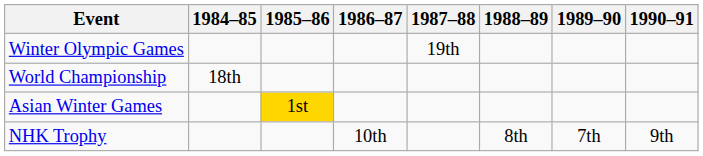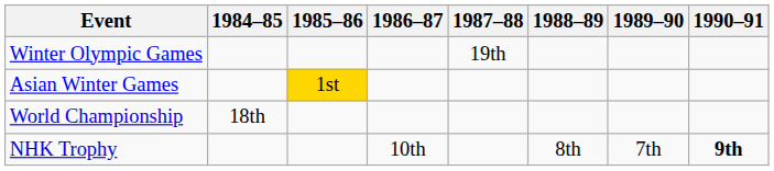 <table class="wikitable">
 <tr>
 <th>Event</th>
 <th>1984–85</th>
 <th>1985–86</th>
 <th>1986–87</th>
 <th>1987–88</th>
 <th>1988–89</th>
 <th>1989–90</th>
 <th>1990–91</th>
 </tr>
 <tr>
 <td><a href='#'>Winter Olympic Games</a></td>
 <td></td>
 <td></td>
 <td></td>
 <td align="center">19th</td>
 <td></td>
 <td></td>
 <td></td>
 </tr>
 <tr>
-<td><a href='#'>World Championship</a></td>
-<td align="center">18th</td>
+<td><a href='#'>Asian Winter Games</a></td>
 <td></td>
+<td align="center" bgcolor="gold">1st</td>
 <td></td>
 <td></td>
 <td></td>
 <td></td>
 <td></td>
 </tr>
 <tr>
-<td><a href='#'>Asian Winter Games</a></td>
+<td><a href='#'>World Championship</a></td>
+<td align="center">18th</td>
 <td></td>
-<td align="center" bgcolor="gold">1st</td>
 <td></td>
 <td></td>
 <td></td>
 <td></td>
 <td></td>
 </tr>
 <tr>
 <td><a href='#'>NHK Trophy</a></td>
 <td></td>
 <td></td>
 <td align="center">10th</td>
 <td></td>
 <td align="center">8th</td>
 <td align="center">7th</td>
-<td align="center">9th</td>
+<td align="center"><strong>9th</strong></td>
 </tr>
 </table>
